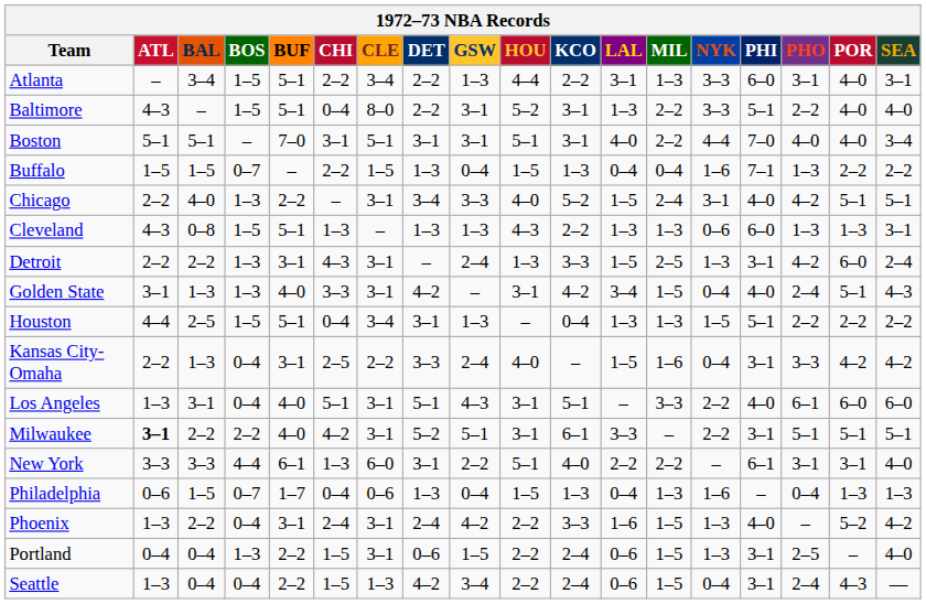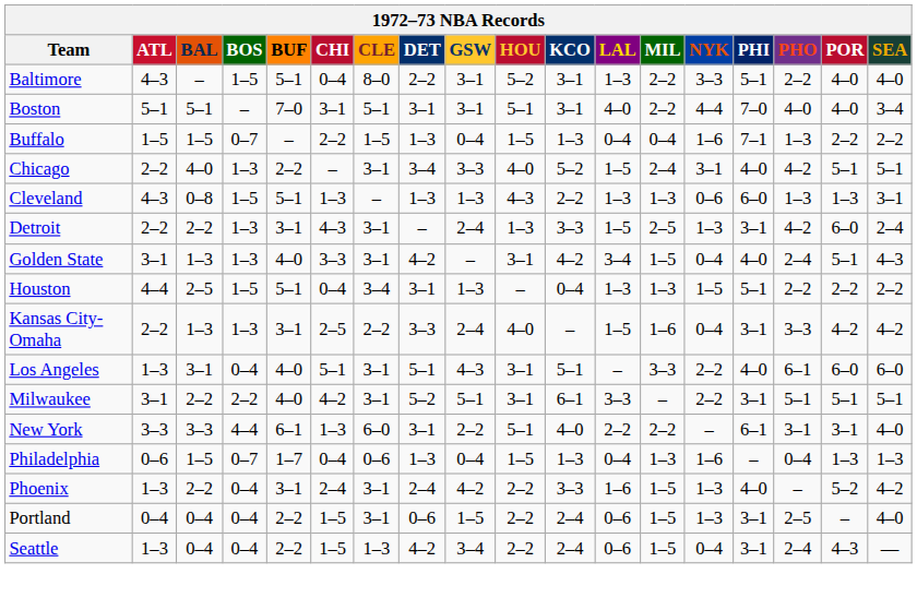 <table class="wikitable" style="font-size:95%; text-align:center;">
 <tr>
 <th colspan=18>1972–73 NBA Records</th>
 </tr>
 <tr>
 <th width=100>Team</th>
 <th style="background:#C90F2E;color:#FFFFFF;width=35">ATL</th>
 <th style="background:#E45206;color:#002854;width=35">BAL</th>
 <th style="background:#006400;color:#FFFFFF;width=35">BOS</th>
 <th style="background:#FF8201;color:#000000;width=35">BUF</th>
 <th style="background:#BA0C2F;color:#FFFFFF;width=35">CHI</th>
 <th style="background:#FFA402;color:#77222F;width=35">CLE</th>
 <th style="background:#012F6B;color:#FFFFFF;width=35">DET</th>
 <th style="background:#FFC62C;color:#012F6B;width=35">GSW</th>
 <th style="background:#BA0C2F;color:#FEC72E;width=35">HOU</th>
 <th style="background:#012F6B;color:#FFFFFF;width=35">KCO</th>
 <th style="background:#800080;color:#FFD700;width=35">LAL</th>
 <th style="background:#006400;color:#FFFFFF;width=35">MIL</th>
 <th style="background:#003EA4;color:#E35208;width=35">NYK</th>
 <th style="background:#012268;color:#FFFFFF;width=35">PHI</th>
 <th style="background:#702F8B;color:#FA4417;width=35">PHO</th>
 <th style="background:#BA0C2F;color:#FFFFFF;width=35">POR</th>
 <th style="background:#173F36;color:#EBAA00;width=35">SEA</th>
-</tr>
-<tr>
-<td style="text-align:left;"><a href='#'>Atlanta</a></td>
-<td>–</td>
-<td>3–4</td>
-<td>1–5</td>
-<td>5–1</td>
-<td>2–2</td>
-<td>3–4</td>
-<td>2–2</td>
-<td>1–3</td>
-<td>4–4</td>
-<td>2–2</td>
-<td>3–1</td>
-<td>1–3</td>
-<td>3–3</td>
-<td>6–0</td>
-<td>3–1</td>
-<td>4–0</td>
-<td>3–1</td>
 </tr>
 <tr>
 <td style="text-align:left;"><a href='#'>Baltimore</a></td>
 <td>4–3</td>
 <td>–</td>
 <td>1–5</td>
 <td>5–1</td>
 <td>0–4</td>
 <td>8–0</td>
 <td>2–2</td>
 <td>3–1</td>
 <td>5–2</td>
 <td>3–1</td>
 <td>1–3</td>
 <td>2–2</td>
 <td>3–3</td>
 <td>5–1</td>
 <td>2–2</td>
 <td>4–0</td>
 <td>4–0</td>
 </tr>
 <tr>
 <td style="text-align:left;"><a href='#'>Boston</a></td>
 <td>5–1</td>
 <td>5–1</td>
 <td>–</td>
 <td>7–0</td>
 <td>3–1</td>
 <td>5–1</td>
 <td>3–1</td>
 <td>3–1</td>
 <td>5–1</td>
 <td>3–1</td>
 <td>4–0</td>
 <td>2–2</td>
 <td>4–4</td>
 <td>7–0</td>
 <td>4–0</td>
 <td>4–0</td>
 <td>3–4</td>
 </tr>
 <tr>
 <td style="text-align:left;"><a href='#'>Buffalo</a></td>
 <td>1–5</td>
 <td>1–5</td>
 <td>0–7</td>
 <td>–</td>
 <td>2–2</td>
 <td>1–5</td>
 <td>1–3</td>
 <td>0–4</td>
 <td>1–5</td>
 <td>1–3</td>
 <td>0–4</td>
 <td>0–4</td>
 <td>1–6</td>
 <td>7–1</td>
 <td>1–3</td>
 <td>2–2</td>
 <td>2–2</td>
 </tr>
 <tr>
 <td style="text-align:left;"><a href='#'>Chicago</a></td>
 <td>2–2</td>
 <td>4–0</td>
 <td>1–3</td>
 <td>2–2</td>
 <td>–</td>
 <td>3–1</td>
 <td>3–4</td>
 <td>3–3</td>
 <td>4–0</td>
 <td>5–2</td>
 <td>1–5</td>
 <td>2–4</td>
 <td>3–1</td>
 <td>4–0</td>
 <td>4–2</td>
 <td>5–1</td>
 <td>5–1</td>
 </tr>
 <tr>
 <td style="text-align:left;"><a href='#'>Cleveland</a></td>
 <td>4–3</td>
 <td>0–8</td>
 <td>1–5</td>
 <td>5–1</td>
 <td>1–3</td>
 <td>–</td>
 <td>1–3</td>
 <td>1–3</td>
 <td>4–3</td>
 <td>2–2</td>
 <td>1–3</td>
 <td>1–3</td>
 <td>0–6</td>
 <td>6–0</td>
 <td>1–3</td>
 <td>1–3</td>
 <td>3–1</td>
 </tr>
 <tr>
 <td style="text-align:left;"><a href='#'>Detroit</a></td>
 <td>2–2</td>
 <td>2–2</td>
 <td>1–3</td>
 <td>3–1</td>
 <td>4–3</td>
 <td>3–1</td>
 <td>–</td>
 <td>2–4</td>
 <td>1–3</td>
 <td>3–3</td>
 <td>1–5</td>
 <td>2–5</td>
 <td>1–3</td>
 <td>3–1</td>
 <td>4–2</td>
 <td>6–0</td>
 <td>2–4</td>
 </tr>
 <tr>
 <td style="text-align:left;"><a href='#'>Golden State</a></td>
 <td>3–1</td>
 <td>1–3</td>
 <td>1–3</td>
 <td>4–0</td>
 <td>3–3</td>
 <td>3–1</td>
 <td>4–2</td>
 <td>–</td>
 <td>3–1</td>
 <td>4–2</td>
 <td>3–4</td>
 <td>1–5</td>
 <td>0–4</td>
 <td>4–0</td>
 <td>2–4</td>
 <td>5–1</td>
 <td>4–3</td>
 </tr>
 <tr>
 <td style="text-align:left;"><a href='#'>Houston</a></td>
 <td>4–4</td>
 <td>2–5</td>
 <td>1–5</td>
 <td>5–1</td>
 <td>0–4</td>
 <td>3–4</td>
 <td>3–1</td>
 <td>1–3</td>
 <td>–</td>
 <td>0–4</td>
 <td>1–3</td>
 <td>1–3</td>
 <td>1–5</td>
 <td>5–1</td>
 <td>2–2</td>
 <td>2–2</td>
 <td>2–2</td>
 </tr>
 <tr>
 <td style="text-align:left;"><a href='#'>Kansas City-Omaha</a></td>
 <td>2–2</td>
 <td>1–3</td>
-<td>0–4</td>
+<td>1–3</td>
 <td>3–1</td>
 <td>2–5</td>
 <td>2–2</td>
 <td>3–3</td>
 <td>2–4</td>
 <td>4–0</td>
 <td>–</td>
 <td>1–5</td>
 <td>1–6</td>
 <td>0–4</td>
 <td>3–1</td>
 <td>3–3</td>
 <td>4–2</td>
 <td>4–2</td>
 </tr>
 <tr>
 <td style="text-align:left;"><a href='#'>Los Angeles</a></td>
 <td>1–3</td>
 <td>3–1</td>
 <td>0–4</td>
 <td>4–0</td>
 <td>5–1</td>
 <td>3–1</td>
 <td>5–1</td>
 <td>4–3</td>
 <td>3–1</td>
 <td>5–1</td>
 <td>–</td>
 <td>3–3</td>
 <td>2–2</td>
 <td>4–0</td>
 <td>6–1</td>
 <td>6–0</td>
 <td>6–0</td>
 </tr>
 <tr>
 <td style="text-align:left;"><a href='#'>Milwaukee</a></td>
-<td><strong>3–1</strong></td>
+<td>3–1</td>
 <td>2–2</td>
 <td>2–2</td>
 <td>4–0</td>
 <td>4–2</td>
 <td>3–1</td>
 <td>5–2</td>
 <td>5–1</td>
 <td>3–1</td>
 <td>6–1</td>
 <td>3–3</td>
 <td>–</td>
 <td>2–2</td>
 <td>3–1</td>
 <td>5–1</td>
 <td>5–1</td>
 <td>5–1</td>
 </tr>
 <tr>
 <td style="text-align:left;"><a href='#'>New York</a></td>
 <td>3–3</td>
 <td>3–3</td>
 <td>4–4</td>
 <td>6–1</td>
 <td>1–3</td>
 <td>6–0</td>
 <td>3–1</td>
 <td>2–2</td>
 <td>5–1</td>
 <td>4–0</td>
 <td>2–2</td>
 <td>2–2</td>
 <td>–</td>
 <td>6–1</td>
 <td>3–1</td>
 <td>3–1</td>
 <td>4–0</td>
 </tr>
 <tr>
 <td style="text-align:left;"><a href='#'>Philadelphia</a></td>
 <td>0–6</td>
 <td>1–5</td>
 <td>0–7</td>
 <td>1–7</td>
 <td>0–4</td>
 <td>0–6</td>
 <td>1–3</td>
 <td>0–4</td>
 <td>1–5</td>
 <td>1–3</td>
 <td>0–4</td>
 <td>1–3</td>
 <td>1–6</td>
 <td>–</td>
 <td>0–4</td>
 <td>1–3</td>
 <td>1–3</td>
 </tr>
 <tr>
 <td style="text-align:left;"><a href='#'>Phoenix</a></td>
 <td>1–3</td>
 <td>2–2</td>
 <td>0–4</td>
 <td>3–1</td>
 <td>2–4</td>
 <td>3–1</td>
 <td>2–4</td>
 <td>4–2</td>
 <td>2–2</td>
 <td>3–3</td>
 <td>1–6</td>
 <td>1–5</td>
 <td>1–3</td>
 <td>4–0</td>
 <td>–</td>
 <td>5–2</td>
 <td>4–2</td>
 </tr>
 <tr>
 <td style="text-align:left;">Portland</td>
 <td>0–4</td>
 <td>0–4</td>
-<td>1–3</td>
+<td>0–4</td>
 <td>2–2</td>
 <td>1–5</td>
 <td>3–1</td>
 <td>0–6</td>
 <td>1–5</td>
 <td>2–2</td>
 <td>2–4</td>
 <td>0–6</td>
 <td>1–5</td>
 <td>1–3</td>
 <td>3–1</td>
 <td>2–5</td>
 <td>–</td>
 <td>4–0</td>
 </tr>
 <tr>
 <td style="text-align:left;"><a href='#'>Seattle</a></td>
 <td>1–3</td>
 <td>0–4</td>
 <td>0–4</td>
 <td>2–2</td>
 <td>1–5</td>
 <td>1–3</td>
 <td>4–2</td>
 <td>3–4</td>
 <td>2–2</td>
 <td>2–4</td>
 <td>0–6</td>
 <td>1–5</td>
 <td>0–4</td>
 <td>3–1</td>
 <td>2–4</td>
 <td>4–3</td>
 <td>—</td>
 </tr>
 </table>
